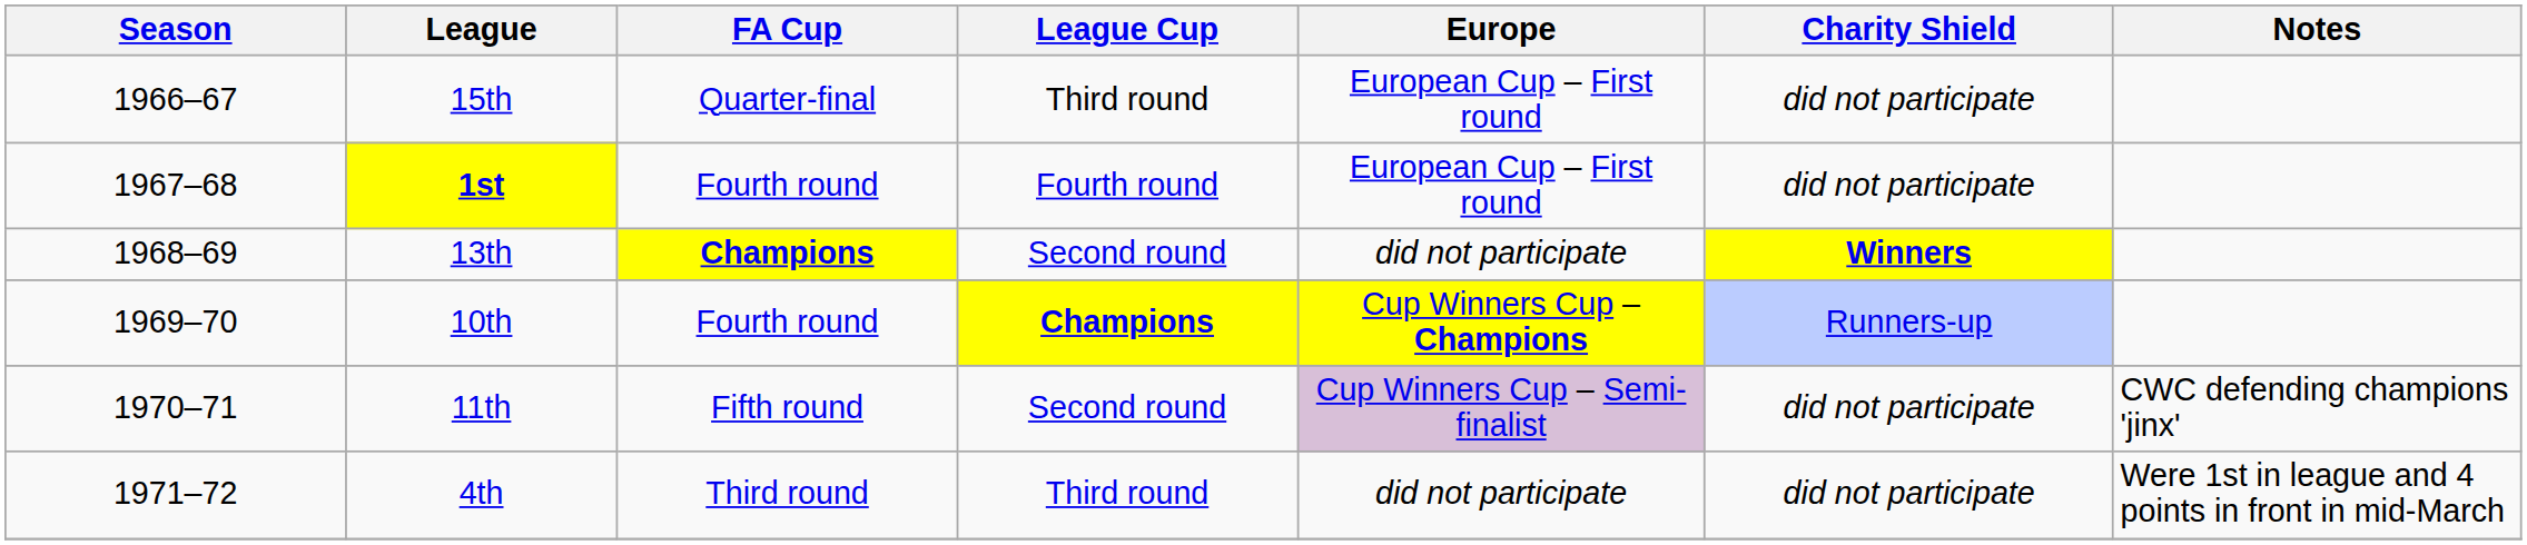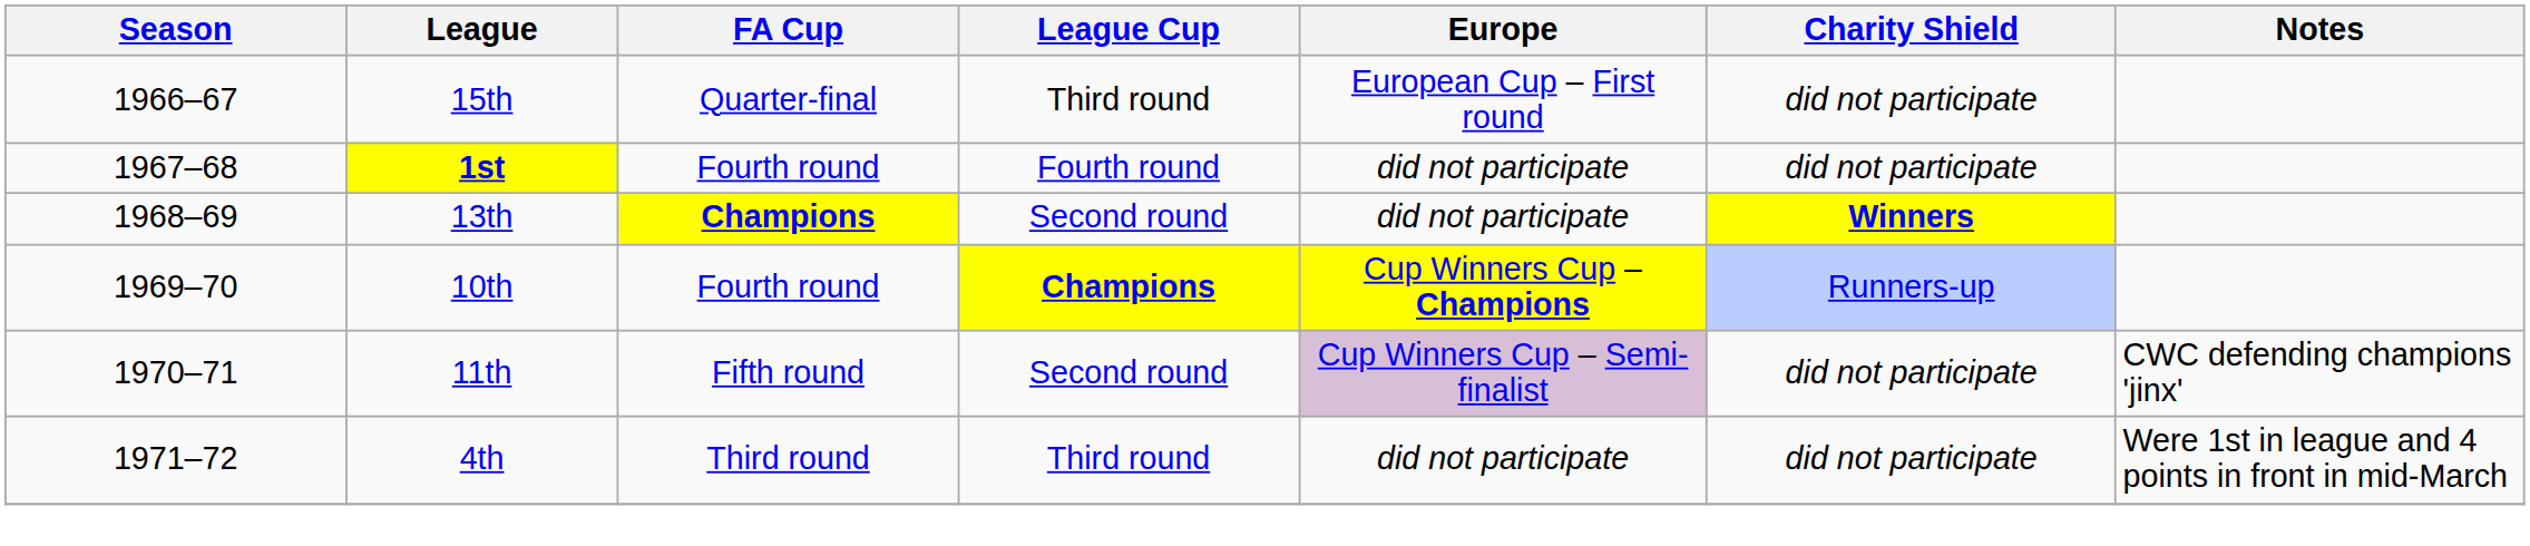 <table class="wikitable" style="text-align: center;" width=100%;>
 <tr>
 <th width=10%><a href='#'>Season</a></th>
 <th width=8%>League</th>
 <th width=10%><a href='#'>FA Cup</a></th>
 <th width=10%><a href='#'>League Cup</a></th>
 <th width=12%>Europe</th>
 <th width=12%><a href='#'>Charity Shield</a></th>
 <th width=12%>Notes</th>
 </tr>
 <tr>
 <td style="text-align:center;">1966–67</td>
 <td><a href='#'>15th</a></td>
 <td><a href='#'>Quarter-final</a></td>
 <td>Third round</td>
 <td><a href='#'>European Cup</a> – <a href='#'>First round</a></td>
 <td><em>did not participate</em></td>
 <td></td>
 </tr>
 <tr>
 <td style="text-align:center;">1967–68</td>
 <td style="background:#FFFF00;"><strong><a href='#'>1st</a></strong></td>
 <td><a href='#'>Fourth round</a></td>
 <td><a href='#'>Fourth round</a></td>
-<td><a href='#'>European Cup</a> – <a href='#'>First round</a></td>
+<td><em>did not participate</em></td>
 <td><em>did not participate</em></td>
 <td></td>
 </tr>
 <tr>
 <td style="text-align:center;">1968–69</td>
 <td><a href='#'>13th</a></td>
 <td style="background:#FFFF00;"><strong><a href='#'>Champions</a></strong></td>
 <td><a href='#'>Second round</a></td>
 <td><em>did not participate</em></td>
 <td style="background:#FFFF00;"><strong><a href='#'>Winners</a></strong></td>
 <td></td>
 </tr>
 <tr>
 <td style="text-align:center;">1969–70</td>
 <td><a href='#'>10th</a></td>
 <td><a href='#'>Fourth round</a></td>
 <td style="background:#FFFF00;"><strong><a href='#'>Champions</a></strong></td>
 <td style="background:#FFFF00;"><a href='#'>Cup Winners Cup</a> – <strong><a href='#'>Champions</a></strong></td>
 <td style="background:#bbccff;"><a href='#'>Runners-up</a></td>
 <td></td>
 </tr>
 <tr>
 <td style="text-align:center;">1970–71</td>
 <td><a href='#'>11th</a></td>
 <td><a href='#'>Fifth round</a></td>
 <td><a href='#'>Second round</a></td>
 <td style="background:#D8BFD8;"><a href='#'>Cup Winners Cup</a> – <a href='#'>Semi-finalist</a></td>
 <td><em>did not participate</em></td>
 <td style="text-align:left;">CWC defending champions 'jinx'</td>
 </tr>
 <tr>
 <td style="text-align:center;">1971–72</td>
 <td><a href='#'>4th</a></td>
 <td><a href='#'>Third round</a></td>
 <td><a href='#'>Third round</a></td>
 <td><em>did not participate</em></td>
 <td><em>did not participate</em></td>
 <td style="text-align:left;">Were 1st in league and 4 points in front in mid-March</td>
 </tr>
 <tr>
 </tr>
 </table>
